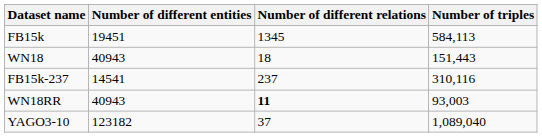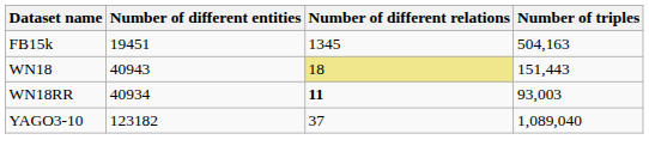 <table class="wikitable">
 <tr>
 <th>Dataset name</th>
 <th>Number of different entities</th>
 <th>Number of different relations</th>
 <th>Number of triples</th>
 </tr>
 <tr>
 <td>FB15k</td>
 <td>19451</td>
 <td>1345</td>
-<td>584,113</td>
+<td>504,163</td>
 </tr>
 <tr>
 <td>WN18</td>
 <td>40943</td>
-<td>18</td>
+<td style="background: khaki;">18</td>
 <td>151,443</td>
 </tr>
 <tr>
-<td>FB15k-237</td>
-<td>14541</td>
-<td>237</td>
-<td>310,116</td>
-</tr>
-<tr>
 <td>WN18RR</td>
-<td>40943</td>
+<td>40934</td>
 <td><strong>11</strong></td>
 <td>93,003</td>
 </tr>
 <tr>
 <td>YAGO3-10</td>
 <td>123182</td>
 <td>37</td>
 <td>1,089,040</td>
 </tr>
 </table>
